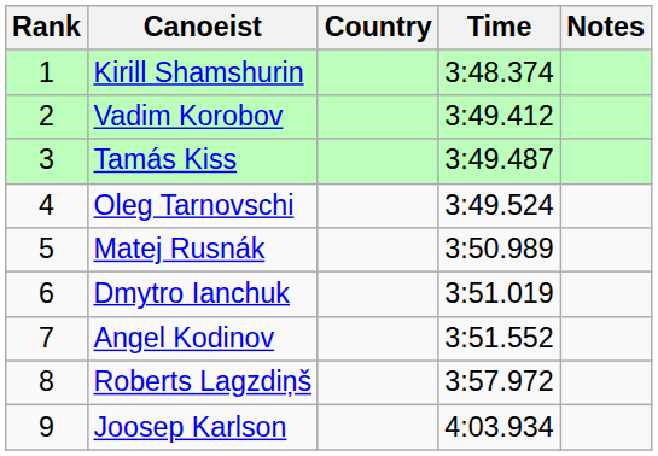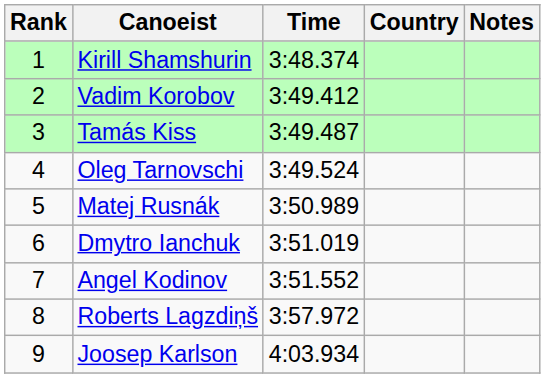 <table class="wikitable" style="text-align:center">
 <tr>
 <th>Rank</th>
 <th>Canoeist</th>
+<th>Time</th>
 <th>Country</th>
-<th>Time</th>
 <th>Notes</th>
 </tr>
 <tr bgcolor=bbffbb>
 <td>1</td>
 <td align=left><a href='#'>Kirill Shamshurin</a></td>
+<td>3:48.374</td>
 <td align=left></td>
-<td>3:48.374</td>
 <td></td>
 </tr>
 <tr bgcolor=bbffbb>
 <td>2</td>
 <td align=left><a href='#'>Vadim Korobov</a></td>
+<td>3:49.412</td>
 <td align=left></td>
-<td>3:49.412</td>
 <td></td>
 </tr>
 <tr bgcolor=bbffbb>
 <td>3</td>
 <td align=left><a href='#'>Tamás Kiss</a></td>
+<td>3:49.487</td>
 <td align=left></td>
-<td>3:49.487</td>
 <td></td>
 </tr>
 <tr>
 <td>4</td>
 <td align=left><a href='#'>Oleg Tarnovschi</a></td>
+<td>3:49.524</td>
 <td align=left></td>
-<td>3:49.524</td>
 <td></td>
 </tr>
 <tr>
 <td>5</td>
 <td align=left><a href='#'>Matej Rusnák</a></td>
+<td>3:50.989</td>
 <td align=left></td>
-<td>3:50.989</td>
 <td></td>
 </tr>
 <tr>
 <td>6</td>
 <td align=left><a href='#'>Dmytro Ianchuk</a></td>
+<td>3:51.019</td>
 <td align=left></td>
-<td>3:51.019</td>
 <td></td>
 </tr>
 <tr>
 <td>7</td>
 <td align=left><a href='#'>Angel Kodinov</a></td>
+<td>3:51.552</td>
 <td align=left></td>
-<td>3:51.552</td>
 <td></td>
 </tr>
 <tr>
 <td>8</td>
 <td align=left><a href='#'>Roberts Lagzdiņš</a></td>
+<td>3:57.972</td>
 <td align=left></td>
-<td>3:57.972</td>
 <td></td>
 </tr>
 <tr>
 <td>9</td>
 <td align=left><a href='#'>Joosep Karlson</a></td>
+<td>4:03.934</td>
 <td align=left></td>
-<td>4:03.934</td>
 <td></td>
 </tr>
 </table>
